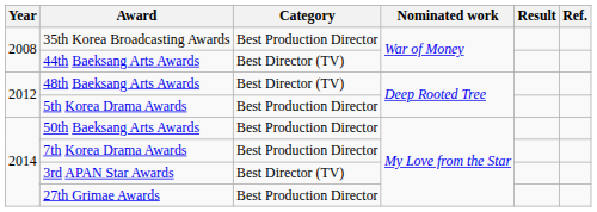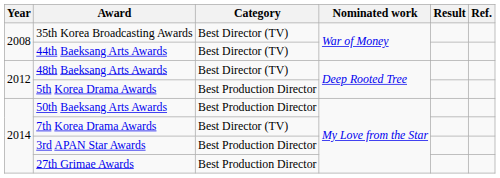 <table class="wikitable">
 <tr>
 <th>Year</th>
 <th>Award</th>
 <th>Category</th>
 <th>Nominated work</th>
 <th>Result</th>
 <th>Ref.</th>
 </tr>
 <tr>
 <td rowspan=2>2008</td>
 <td>35th Korea Broadcasting Awards</td>
-<td>Best Production Director</td>
+<td>Best Director (TV)</td>
 <td rowspan=2><em><a href='#'>War of Money</a></em></td>
 <td></td>
 <td></td>
 </tr>
 <tr>
 <td><a href='#'>44th</a> <a href='#'>Baeksang Arts Awards</a></td>
 <td>Best Director (TV)</td>
 <td></td>
 <td></td>
 </tr>
 <tr>
 <td rowspan=2>2012</td>
 <td><a href='#'>48th</a> <a href='#'>Baeksang Arts Awards</a></td>
 <td>Best Director (TV)</td>
 <td rowspan=2><em><a href='#'>Deep Rooted Tree</a></em></td>
 <td></td>
 <td></td>
 </tr>
 <tr>
 <td><a href='#'>5th</a> <a href='#'>Korea Drama Awards</a></td>
 <td>Best Production Director</td>
 <td></td>
 <td></td>
 </tr>
 <tr>
 <td rowspan=4>2014</td>
 <td><a href='#'>50th</a> <a href='#'>Baeksang Arts Awards</a></td>
 <td>Best Production Director</td>
 <td rowspan="4"><em><a href='#'>My Love from the Star</a></em></td>
 <td></td>
 <td></td>
 </tr>
 <tr>
 <td><a href='#'>7th</a> <a href='#'>Korea Drama Awards</a></td>
-<td>Best Production Director</td>
+<td>Best Director (TV)</td>
 <td></td>
 <td></td>
 </tr>
 <tr>
 <td><a href='#'>3rd</a> <a href='#'>APAN Star Awards</a></td>
-<td>Best Director (TV)</td>
+<td>Best Production Director</td>
 <td></td>
 <td></td>
 </tr>
 <tr>
 <td><a href='#'>27th Grimae Awards</a></td>
 <td>Best Production Director</td>
 <td></td>
 <td></td>
 </tr>
 </table>
